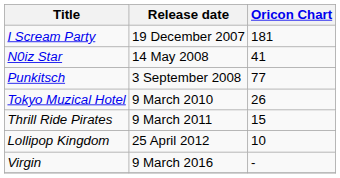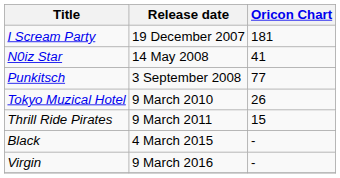 <table class="wikitable">
 <tr>
 <th>Title</th>
 <th>Release date</th>
 <th><a href='#'>Oricon Chart</a></th>
 </tr>
 <tr>
 <td><em><a href='#'>I Scream Party</a></em></td>
 <td>19 December 2007</td>
 <td>181</td>
 </tr>
 <tr>
 <td><em><a href='#'>N0iz Star</a></em></td>
 <td>14 May 2008</td>
 <td>41</td>
 </tr>
 <tr>
 <td><em><a href='#'>Punkitsch</a></em></td>
 <td>3 September 2008</td>
 <td>77</td>
 </tr>
 <tr>
 <td><em><a href='#'>Tokyo Muzical Hotel</a></em></td>
 <td>9 March 2010</td>
 <td>26</td>
 </tr>
 <tr>
 <td><em>Thrill Ride Pirates</em></td>
 <td>9 March 2011</td>
 <td>15</td>
 </tr>
 <tr>
-<td><em>Lollipop Kingdom</em></td>
-<td>25 April 2012</td>
-<td>10</td>
+<td><em>Black</em></td>
+<td>4 March 2015</td>
+<td>-</td>
 </tr>
 <tr>
 <td><em>Virgin</em></td>
 <td>9 March 2016</td>
 <td>-</td>
 </tr>
 <tr>
 </tr>
 </table>
